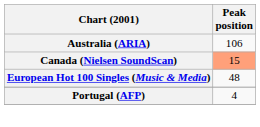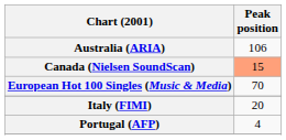 <table class="wikitable sortable plainrowheaders" style="text-align:center">
 <tr>
 <th scope="col">Chart (2001)</th>
 <th scope="col">Peak<br>position</th>
 </tr>
 <tr>
 <th scope="row">Australia (<a href='#'>ARIA</a>)</th>
 <td>106</td>
 </tr>
 <tr>
 <th scope="row">Canada (<a href='#'>Nielsen SoundScan</a>)</th>
 <td style="background: lightsalmon;">15</td>
 </tr>
 <tr>
 <th scope="row"><a href='#'>European Hot 100 Singles</a> (<em><a href='#'>Music & Media</a></em>)</th>
-<td>48</td>
+<td>70</td>
 </tr>
 <tr>
+</tr>
+<tr>
+<th scope="row">Italy (<a href='#'>FIMI</a>)</th>
+<td>20</td>
 </tr>
 <tr>
 <th scope="row">Portugal (<a href='#'>AFP</a>)</th>
 <td>4</td>
 </tr>
 <tr>
 </tr>
 <tr>
 </tr>
 <tr>
 </tr>
 <tr>
 </tr>
 </table>
